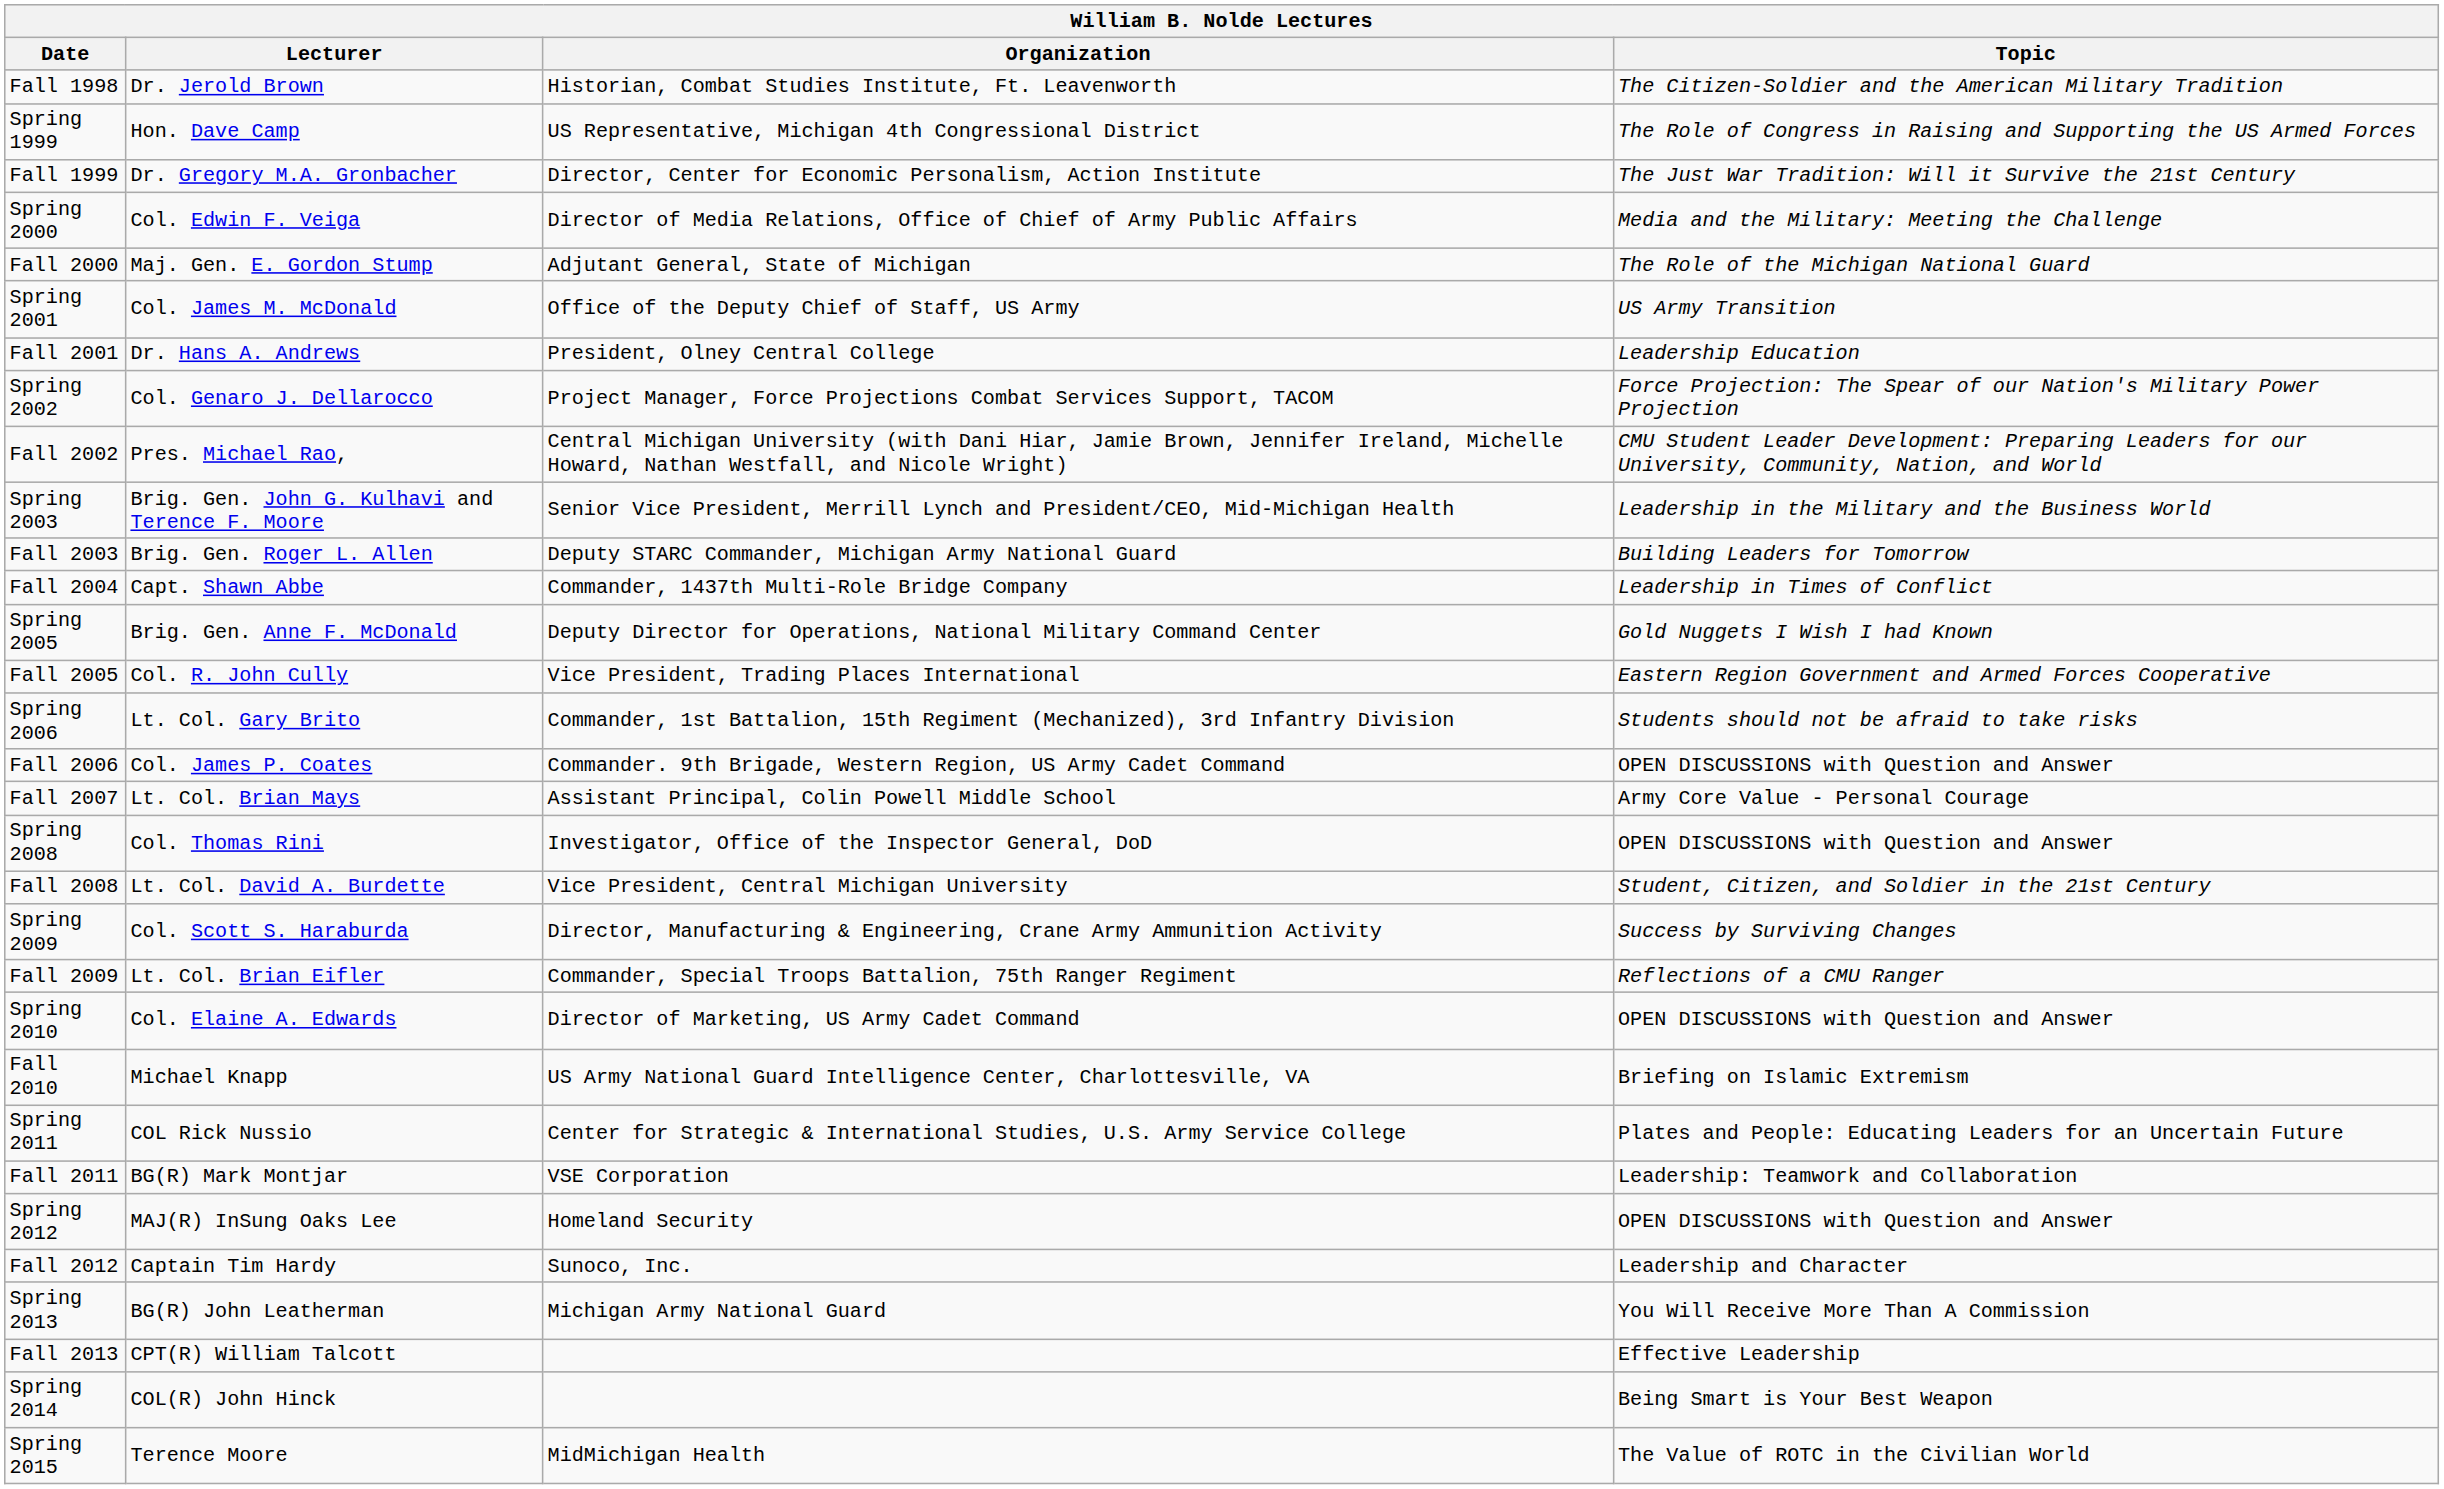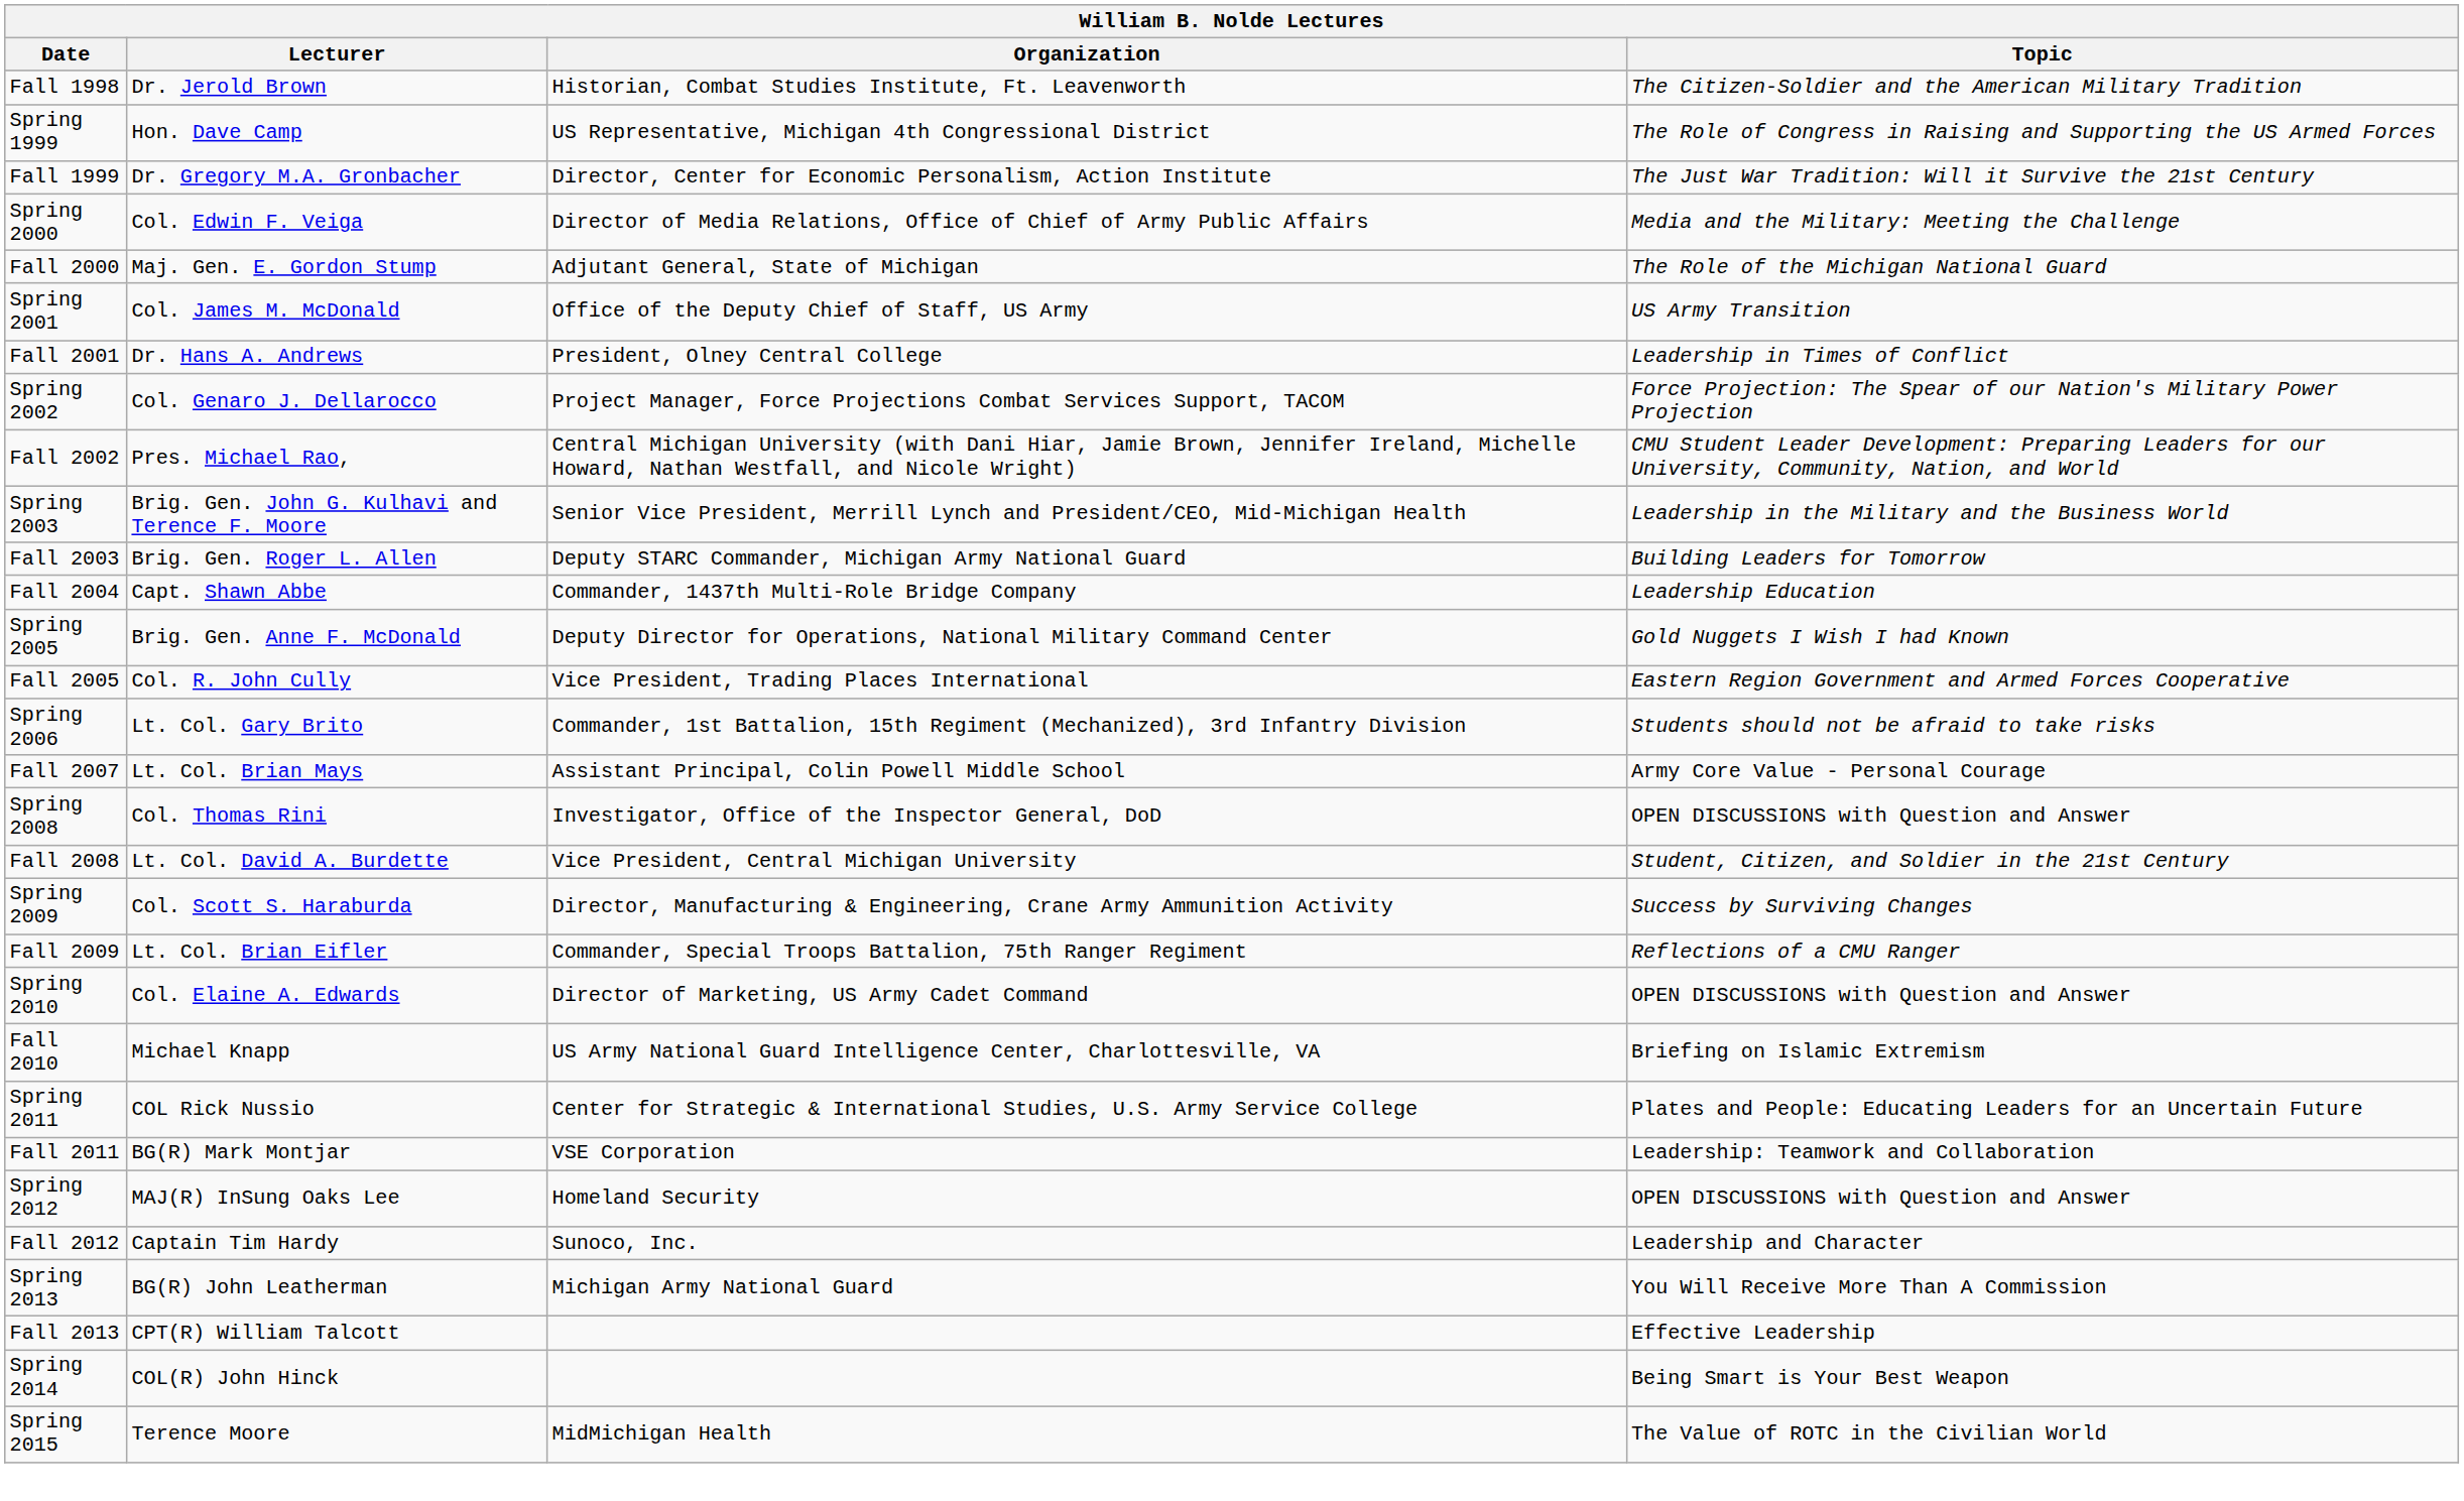 <table class="wikitable">
 <tr>
 <th colspan="4"><strong>William B. Nolde Lectures</strong></th>
 </tr>
 <tr>
 <th>Date</th>
 <th>Lecturer</th>
 <th>Organization</th>
 <th>Topic</th>
 </tr>
 <tr>
 <td>Fall 1998</td>
 <td>Dr. <a href='#'>Jerold Brown</a></td>
 <td>Historian, Combat Studies Institute, Ft. Leavenworth</td>
 <td><em>The Citizen-Soldier and the American Military Tradition</em></td>
 </tr>
 <tr>
 <td>Spring 1999</td>
 <td>Hon. <a href='#'>Dave Camp</a></td>
 <td>US Representative, Michigan 4th Congressional District</td>
 <td><em>The Role of Congress in Raising and Supporting the US Armed Forces</em></td>
 </tr>
 <tr>
 <td>Fall 1999</td>
 <td>Dr. <a href='#'>Gregory M.A. Gronbacher</a></td>
 <td>Director, Center for Economic Personalism, Action Institute</td>
 <td><em>The Just War Tradition: Will it Survive the 21st Century</em> </td>
 </tr>
 <tr>
 <td>Spring 2000</td>
 <td>Col. <a href='#'>Edwin F. Veiga</a></td>
 <td>Director of Media Relations, Office of Chief of Army Public Affairs</td>
 <td><em>Media and the Military: Meeting the Challenge</em></td>
 </tr>
 <tr>
 <td>Fall 2000</td>
 <td>Maj. Gen. <a href='#'>E. Gordon Stump</a></td>
 <td>Adjutant General, State of Michigan</td>
 <td><em>The Role of the Michigan National Guard</em></td>
 </tr>
 <tr>
 <td>Spring 2001</td>
 <td>Col. <a href='#'>James M. McDonald</a></td>
 <td>Office of the Deputy Chief of Staff, US Army</td>
 <td><em>US Army Transition</em></td>
 </tr>
 <tr>
 <td>Fall 2001</td>
 <td>Dr. <a href='#'>Hans A. Andrews</a></td>
 <td>President, Olney Central College</td>
-<td><em>Leadership Education</em></td>
+<td><em>Leadership in Times of Conflict</em> </td>
 </tr>
 <tr>
 <td>Spring 2002</td>
 <td>Col. <a href='#'>Genaro J. Dellarocco</a></td>
 <td>Project Manager, Force Projections Combat Services Support, TACOM</td>
 <td><em>Force Projection: The Spear of our Nation's Military Power Projection</em></td>
 </tr>
 <tr>
 <td>Fall 2002</td>
 <td>Pres. <a href='#'>Michael Rao</a>,</td>
 <td>Central Michigan University (with Dani Hiar, Jamie Brown, Jennifer Ireland, Michelle Howard, Nathan Westfall, and Nicole Wright)</td>
 <td><em>CMU Student Leader Development: Preparing Leaders for our University, Community, Nation, and World</em></td>
 </tr>
 <tr>
 <td>Spring 2003</td>
 <td>Brig. Gen. <a href='#'>John G. Kulhavi</a> and <a href='#'>Terence F. Moore</a></td>
 <td>Senior Vice President, Merrill Lynch and President/CEO, Mid-Michigan Health</td>
 <td><em>Leadership in the Military and the Business World</em> </td>
 </tr>
 <tr>
 <td>Fall 2003</td>
 <td>Brig. Gen. <a href='#'>Roger L. Allen</a></td>
 <td>Deputy STARC Commander, Michigan Army National Guard</td>
 <td><em>Building Leaders for Tomorrow</em> </td>
 </tr>
 <tr>
 <td>Fall 2004</td>
 <td>Capt. <a href='#'>Shawn Abbe</a></td>
 <td>Commander, 1437th Multi-Role Bridge Company</td>
-<td><em>Leadership in Times of Conflict</em> </td>
+<td><em>Leadership Education</em></td>
 </tr>
 <tr>
 <td>Spring 2005</td>
 <td>Brig. Gen. <a href='#'>Anne F. McDonald</a></td>
 <td>Deputy Director for Operations, National Military Command Center</td>
 <td><em>Gold Nuggets I Wish I had Known</em></td>
 </tr>
 <tr>
 <td>Fall 2005</td>
 <td>Col. <a href='#'>R. John Cully</a></td>
 <td>Vice President, Trading Places International</td>
 <td><em>Eastern Region Government and Armed Forces Cooperative</em> </td>
 </tr>
 <tr>
 <td>Spring 2006</td>
 <td>Lt. Col. <a href='#'>Gary Brito</a></td>
 <td>Commander, 1st Battalion, 15th Regiment (Mechanized), 3rd Infantry Division</td>
 <td><em>Students should not be afraid to take risks</em> </td>
-</tr>
-<tr>
-<td>Fall 2006</td>
-<td>Col. <a href='#'>James P. Coates</a></td>
-<td>Commander. 9th Brigade, Western Region, US Army Cadet Command</td>
-<td>OPEN DISCUSSIONS with Question and Answer</td>
 </tr>
 <tr>
 <td>Fall 2007</td>
 <td>Lt. Col. <a href='#'>Brian Mays</a></td>
 <td>Assistant Principal, Colin Powell Middle School</td>
 <td>Army Core Value - Personal Courage</td>
 </tr>
 <tr>
 <td>Spring 2008</td>
 <td>Col. <a href='#'>Thomas Rini</a></td>
 <td>Investigator, Office of the Inspector General, DoD</td>
 <td>OPEN DISCUSSIONS with Question and Answer</td>
 </tr>
 <tr>
 <td>Fall 2008</td>
 <td>Lt. Col. <a href='#'>David A. Burdette</a></td>
 <td>Vice President, Central Michigan University</td>
 <td><em>Student, Citizen, and Soldier in the 21st Century</em></td>
 </tr>
 <tr>
 <td>Spring 2009</td>
 <td>Col. <a href='#'>Scott S. Haraburda</a></td>
 <td>Director, Manufacturing & Engineering, Crane Army Ammunition Activity</td>
 <td><em>Success by Surviving Changes</em> </td>
 </tr>
 <tr>
 <td>Fall 2009</td>
 <td>Lt. Col. <a href='#'>Brian Eifler</a></td>
 <td>Commander, Special Troops Battalion, 75th Ranger Regiment</td>
 <td><em>Reflections of a CMU Ranger</em> </td>
 </tr>
 <tr>
 <td>Spring<br>2010</td>
 <td>Col. <a href='#'>Elaine A. Edwards</a></td>
 <td>Director of Marketing, US Army Cadet Command</td>
 <td>OPEN DISCUSSIONS with Question and Answer</td>
 </tr>
 <tr>
 <td>Fall<br>2010</td>
 <td>Michael Knapp</td>
 <td>US Army National Guard Intelligence Center, Charlottesville, VA</td>
 <td>Briefing on Islamic Extremism</td>
 </tr>
 <tr>
 <td>Spring<br>2011</td>
 <td>COL Rick Nussio</td>
 <td>Center for Strategic & International Studies, U.S. Army Service College</td>
 <td>Plates and People: Educating Leaders for an Uncertain Future</td>
 </tr>
 <tr>
 <td>Fall 2011</td>
 <td>BG(R) Mark Montjar</td>
 <td>VSE Corporation</td>
 <td>Leadership: Teamwork and Collaboration</td>
 </tr>
 <tr>
 <td>Spring 2012</td>
 <td>MAJ(R) InSung Oaks Lee</td>
 <td>Homeland Security</td>
 <td>OPEN DISCUSSIONS with Question and Answer</td>
 </tr>
 <tr>
 <td>Fall 2012</td>
 <td>Captain Tim Hardy</td>
 <td>Sunoco, Inc.</td>
 <td>Leadership and Character</td>
 </tr>
 <tr>
 <td>Spring 2013</td>
 <td>BG(R) John Leatherman</td>
 <td>Michigan Army National Guard</td>
 <td>You Will Receive More Than A Commission</td>
 </tr>
 <tr>
 <td>Fall 2013</td>
 <td>CPT(R) William Talcott</td>
 <td></td>
 <td>Effective Leadership</td>
 </tr>
 <tr>
 <td>Spring 2014</td>
 <td>COL(R) John Hinck</td>
 <td></td>
 <td>Being Smart is Your Best Weapon</td>
 </tr>
 <tr>
 <td>Spring 2015</td>
 <td>Terence Moore</td>
 <td>MidMichigan Health</td>
 <td>The Value of ROTC in the Civilian World</td>
 </tr>
 </table>
